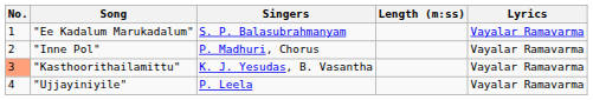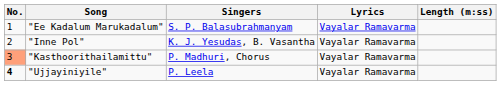 <table class="wikitable" style="font-size:95%;">
 <tr>
 <th>No.</th>
 <th>Song</th>
 <th>Singers</th>
+<th>Lyrics</th>
 <th>Length (m:ss)</th>
-<th>Lyrics</th>
 </tr>
 <tr>
 <td>1</td>
 <td>"Ee Kadalum Marukadalum"</td>
 <td><a href='#'>S. P. Balasubrahmanyam</a></td>
+<td><a href='#'>Vayalar Ramavarma</a></td>
 <td></td>
-<td><a href='#'>Vayalar Ramavarma</a></td>
 </tr>
 <tr>
 <td>2</td>
 <td>"Inne Pol"</td>
-<td><a href='#'>P. Madhuri</a>, Chorus</td>
+<td><a href='#'>K. J. Yesudas</a>, B. Vasantha</td>
+<td>Vayalar Ramavarma</td>
 <td></td>
-<td>Vayalar Ramavarma</td>
 </tr>
 <tr>
 <td style="background: lightsalmon;">3</td>
 <td>"Kasthoorithailamittu"</td>
-<td><a href='#'>K. J. Yesudas</a>, B. Vasantha</td>
+<td><a href='#'>P. Madhuri</a>, Chorus</td>
+<td>Vayalar Ramavarma</td>
 <td></td>
-<td>Vayalar Ramavarma</td>
 </tr>
 <tr>
-<td>4</td>
+<td><strong>4</strong></td>
 <td>"Ujjayiniyile"</td>
 <td><a href='#'>P. Leela</a></td>
+<td>Vayalar Ramavarma</td>
 <td></td>
-<td>Vayalar Ramavarma</td>
 </tr>
 </table>
